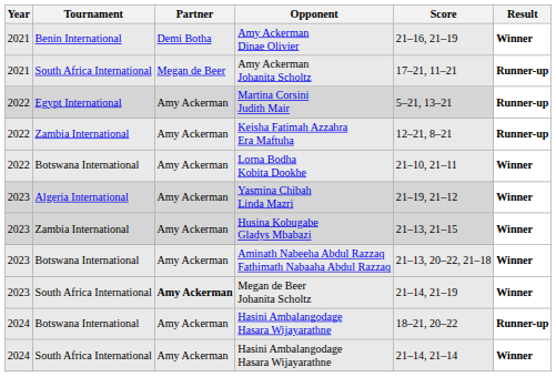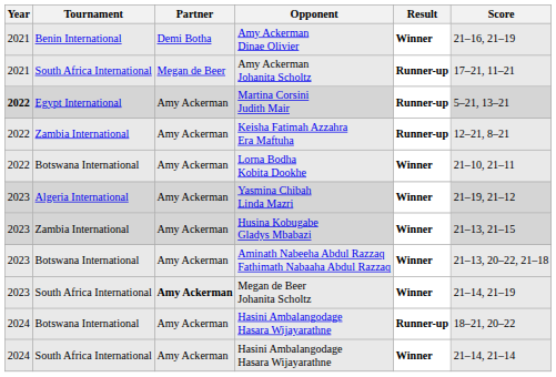 <table class="sortable wikitable" style="font-size: 90%;">
 <tr>
 <th>Year</th>
 <th>Tournament</th>
 <th>Partner</th>
 <th>Opponent</th>
+<th>Result</th>
 <th>Score</th>
-<th>Result</th>
 </tr>
 <tr style="background:#E9E9E9">
 <td align="center">2021</td>
 <td align="left"><a href='#'>Benin International</a></td>
 <td align="left"> <a href='#'>Demi Botha</a></td>
 <td align="left"> <a href='#'>Amy Ackerman</a><br> <a href='#'>Dinae Olivier</a></td>
+<td style="text-align:left; background:white"> <strong>Winner</strong></td>
 <td align="left">21–16, 21–19</td>
-<td style="text-align:left; background:white"> <strong>Winner</strong></td>
 </tr>
 <tr style="background:#E9E9E9">
 <td align="center">2021</td>
 <td align="left"><a href='#'>South Africa International</a></td>
 <td align="left"> <a href='#'>Megan de Beer</a></td>
 <td align="left"> Amy Ackerman<br> <a href='#'>Johanita Scholtz</a></td>
+<td style="text-align:left; background:white"> <strong>Runner-up</strong></td>
 <td align="left">17–21, 11–21</td>
-<td style="text-align:left; background:white"> <strong>Runner-up</strong></td>
 </tr>
 <tr style="background:#D5D5D5">
-<td align="center">2022</td>
+<td align="center"><strong>2022</strong></td>
 <td align="left"><a href='#'>Egypt International</a></td>
 <td align="left"> Amy Ackerman</td>
 <td align="left"> <a href='#'>Martina Corsini</a><br> <a href='#'>Judith Mair</a></td>
+<td style="text-align:left; background:white"> <strong>Runner-up</strong></td>
 <td align="left">5–21, 13–21</td>
-<td style="text-align:left; background:white"> <strong>Runner-up</strong></td>
 </tr>
 <tr style="background:#E9E9E9">
 <td align="center">2022</td>
 <td align="left"><a href='#'>Zambia International</a></td>
 <td align="left"> Amy Ackerman</td>
 <td align="left"> <a href='#'>Keisha Fatimah Azzahra</a><br> <a href='#'>Era Maftuha</a></td>
+<td style="text-align:left; background:white"> <strong>Runner-up</strong></td>
 <td align="left">12–21, 8–21</td>
-<td style="text-align:left; background:white"> <strong>Runner-up</strong></td>
 </tr>
 <tr style="background:#E9E9E9">
 <td align="center">2022</td>
 <td align="left">Botswana International</td>
 <td align="left"> Amy Ackerman</td>
 <td align="left"> <a href='#'>Lorna Bodha</a><br> <a href='#'>Kobita Dookhe</a></td>
+<td style="text-align:left; background:white"> <strong>Winner</strong></td>
 <td align="left">21–10, 21–11</td>
-<td style="text-align:left; background:white"> <strong>Winner</strong></td>
 </tr>
 <tr style="background:#D5D5D5">
 <td align="center">2023</td>
 <td align="left"><a href='#'>Algeria International</a></td>
 <td align="left"> Amy Ackerman</td>
 <td align="left"> <a href='#'>Yasmina Chibah</a><br> <a href='#'>Linda Mazri</a></td>
+<td style="text-align:left; background:white"> <strong>Winner</strong></td>
 <td align="left">21–19, 21–12</td>
-<td style="text-align:left; background:white"> <strong>Winner</strong></td>
 </tr>
 <tr style="background:#D5D5D5">
 <td align="center">2023</td>
 <td align="left">Zambia International</td>
 <td align="left"> Amy Ackerman</td>
 <td align="left"> <a href='#'>Husina Kobugabe</a><br> <a href='#'>Gladys Mbabazi</a></td>
+<td style="text-align:left; background:white"> <strong>Winner</strong></td>
 <td align="left">21–13, 21–15</td>
-<td style="text-align:left; background:white"> <strong>Winner</strong></td>
 </tr>
 <tr style="background:#E9E9E9">
 <td align="center">2023</td>
 <td align="left">Botswana International</td>
 <td align="left"> Amy Ackerman</td>
 <td align="left"> <a href='#'>Aminath Nabeeha Abdul Razzaq</a><br> <a href='#'>Fathimath Nabaaha Abdul Razzaq</a></td>
+<td style="text-align:left; background:white"> <strong>Winner</strong></td>
 <td align="left">21–13, 20–22, 21–18</td>
-<td style="text-align:left; background:white"> <strong>Winner</strong></td>
 </tr>
 <tr style="background:#E9E9E9">
 <td align="center">2023</td>
 <td align="left">South Africa International</td>
 <td align="left"><strong> Amy Ackerman</strong></td>
 <td align="left"> Megan de Beer<br> Johanita Scholtz</td>
+<td style="text-align:left; background:white"> <strong>Winner</strong></td>
 <td align="left">21–14, 21–19</td>
-<td style="text-align:left; background:white"> <strong>Winner</strong></td>
 </tr>
 <tr style="background:#E9E9E9">
 <td align="center">2024</td>
 <td align="left">Botswana International</td>
 <td align="left"> Amy Ackerman</td>
 <td align="left"> <a href='#'>Hasini Ambalangodage</a><br> <a href='#'>Hasara Wijayarathne</a></td>
+<td style="text-align:left; background:white"> <strong>Runner-up</strong></td>
 <td align="left">18–21, 20–22</td>
-<td style="text-align:left; background:white"> <strong>Runner-up</strong></td>
 </tr>
 <tr style="background:#E9E9E9">
 <td align="center">2024</td>
 <td align="left">South Africa International</td>
 <td align="left"> Amy Ackerman</td>
 <td align="left"> Hasini Ambalangodage<br> Hasara Wijayarathne</td>
+<td style="text-align:left; background:white"> <strong>Winner</strong></td>
 <td align="left">21–14, 21–14</td>
-<td style="text-align:left; background:white"> <strong>Winner</strong></td>
 </tr>
 </table>
